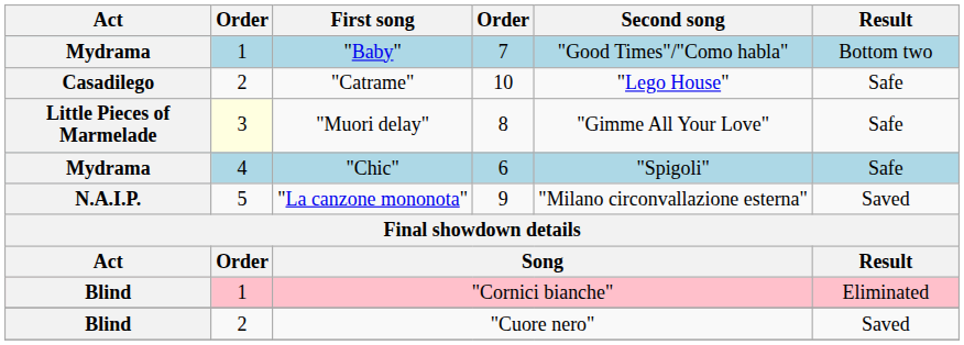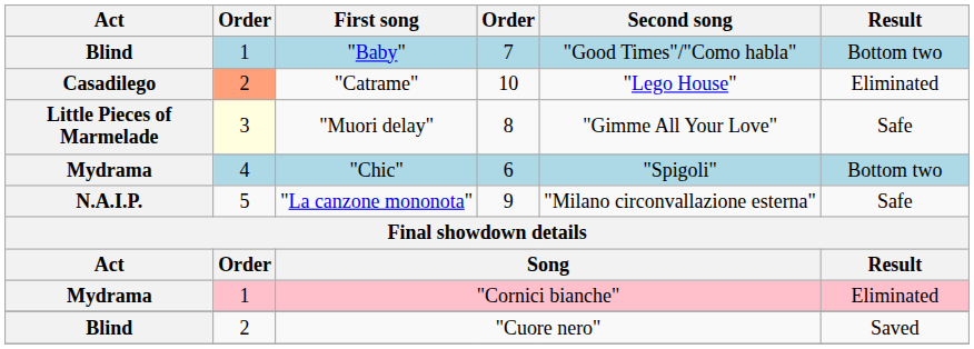 <table class="wikitable plainrowheaders" style="text-align:center;">
 <tr>
 <th>Act</th>
 <th>Order</th>
 <th>First song</th>
 <th>Order</th>
 <th>Second song</th>
 <th>Result</th>
 </tr>
 <tr style="background:lightblue;">
-<th scope="row">Mydrama</th>
+<th scope=row>Blind</th>
 <td>1</td>
 <td>"<a href='#'>Baby</a>"</td>
 <td>7</td>
 <td>"Good Times"/"Como habla"</td>
 <td>Bottom two</td>
 </tr>
 <tr>
 <th scope=row>Casadilego</th>
-<td>2</td>
+<td style="background: lightsalmon;">2</td>
 <td>"Catrame"</td>
 <td>10</td>
 <td>"<a href='#'>Lego House</a>"</td>
-<td>Safe</td>
+<td>Eliminated</td>
 </tr>
 <tr>
 <th scope=row>Little Pieces of Marmelade</th>
 <td style="background: lightyellow;">3</td>
 <td>"Muori delay"</td>
 <td>8</td>
 <td>"Gimme All Your Love"</td>
 <td>Safe</td>
 </tr>
 <tr style="background:lightblue;">
 <th scope=row>Mydrama</th>
 <td>4</td>
 <td>"Chic"</td>
 <td>6</td>
 <td>"Spigoli"</td>
-<td>Safe</td>
+<td>Bottom two</td>
 </tr>
 <tr>
 <th scope=row>N.A.I.P.</th>
 <td>5</td>
 <td>"<a href='#'>La canzone mononota</a>"</td>
 <td>9</td>
 <td>"Milano circonvallazione esterna"</td>
-<td>Saved</td>
+<td>Safe</td>
 </tr>
 <tr>
 <th colspan="6">Final showdown details</th>
 </tr>
 <tr>
 <th scope="col" style="width:10em;">Act</th>
 <th scope="col">Order</th>
 <th colspan="3" scope="col" style="width:22em;">Song</th>
 <th scope="col" style="width:7em;">Result</th>
 </tr>
 <tr style="background:pink;">
-<th scope=row>Blind</th>
+<th scope="row">Mydrama</th>
 <td>1</td>
 <td colspan="3">"Cornici bianche"</td>
 <td>Eliminated</td>
 </tr>
 <tr>
 </tr>
 <tr>
 <th scope="row">Blind</th>
 <td>2</td>
 <td colspan="3">"Cuore nero"</td>
 <td>Saved</td>
 </tr>
 <tr>
 </tr>
 </table>
